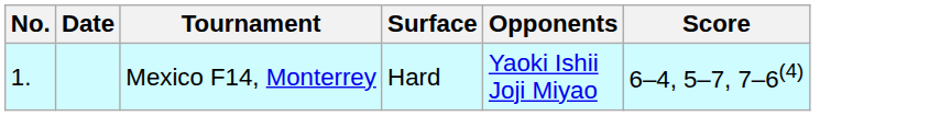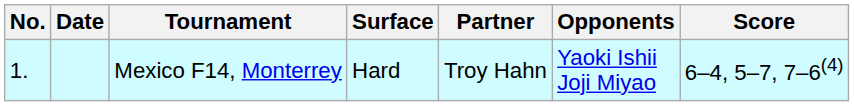 <table class="sortable wikitable">
 <tr>
 <th>No.</th>
 <th>Date</th>
 <th>Tournament</th>
 <th>Surface</th>
+<th>Partner</th>
 <th>Opponents</th>
 <th class="unsortable">Score</th>
 </tr>
 <tr style="background:#cffcff;">
 <td>1.</td>
 <td></td>
 <td>Mexico F14, <a href='#'>Monterrey</a></td>
 <td>Hard</td>
+<td> Troy Hahn</td>
 <td> <a href='#'>Yaoki Ishii</a> <br>  <a href='#'>Joji Miyao</a></td>
 <td>6–4, 5–7, 7–6<sup>(4)</sup></td>
 </tr>
 </table>
